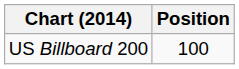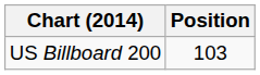 <table class="wikitable plainrowheaders">
 <tr>
 <th scope="col">Chart (2014)</th>
 <th scope="col">Position</th>
 </tr>
 <tr>
 <td>US <em>Billboard</em> 200</td>
-<td style="text-align:center;">100</td>
+<td style="text-align:center;">103</td>
 </tr>
 </table>
